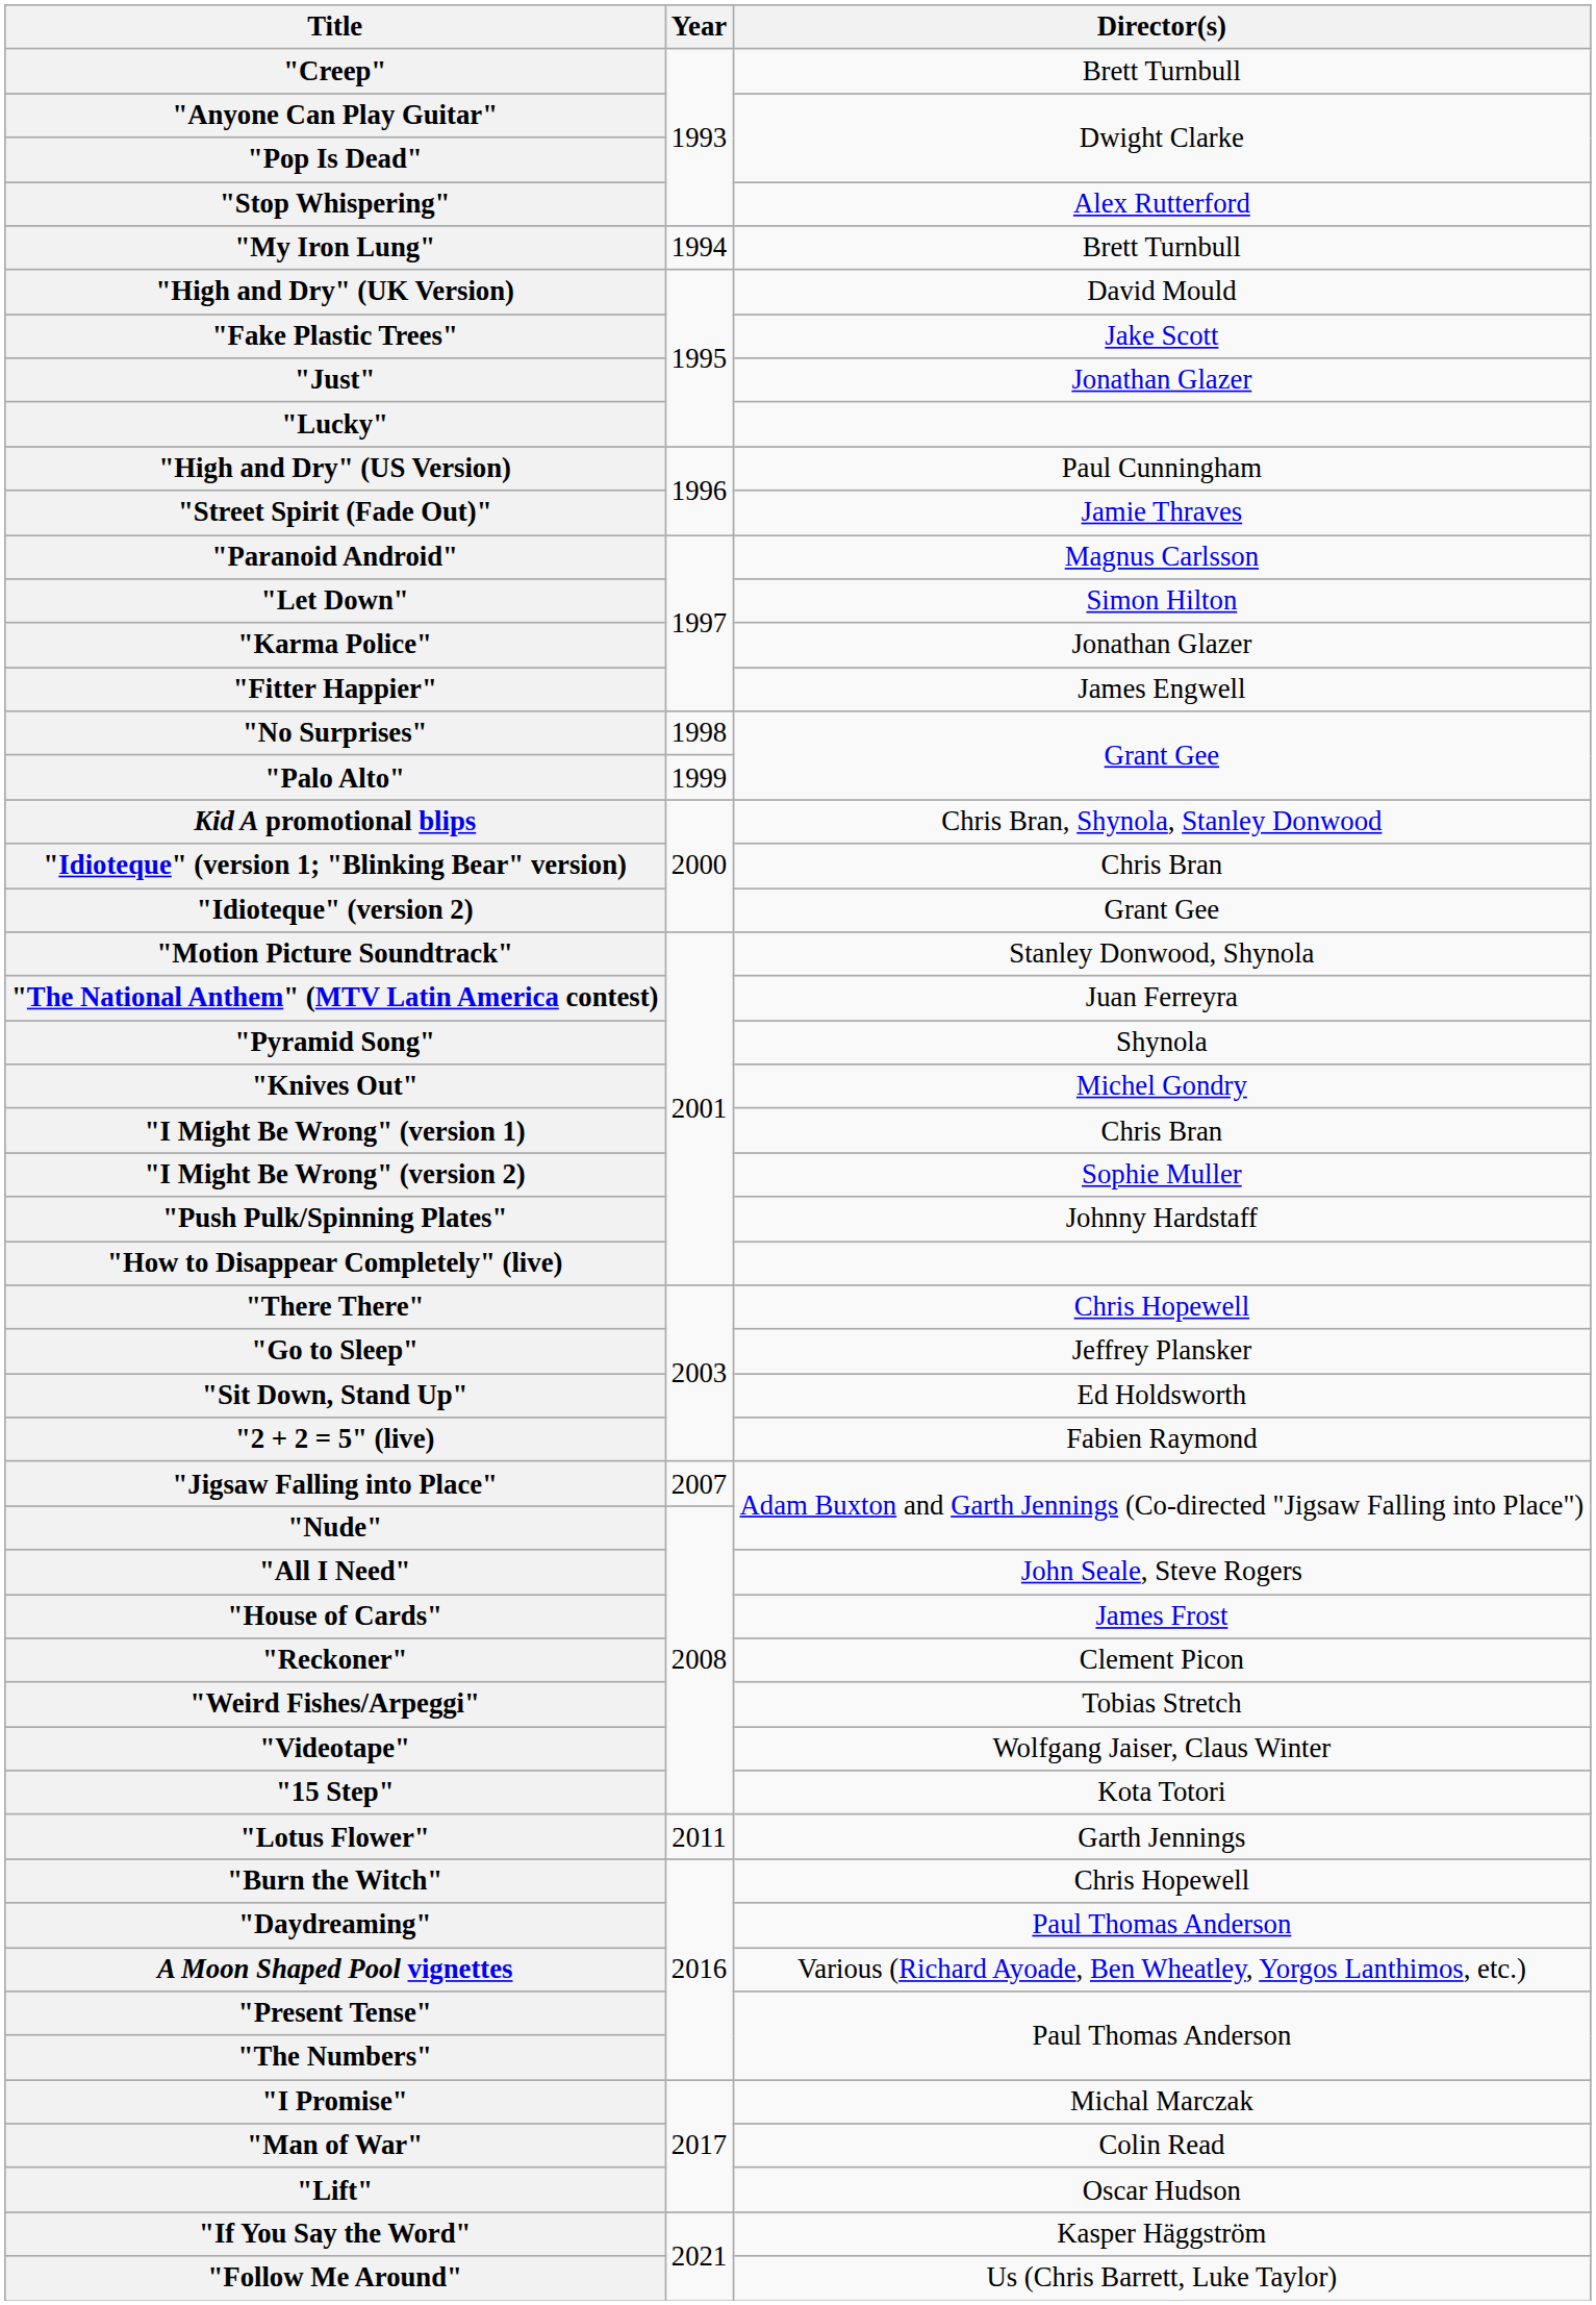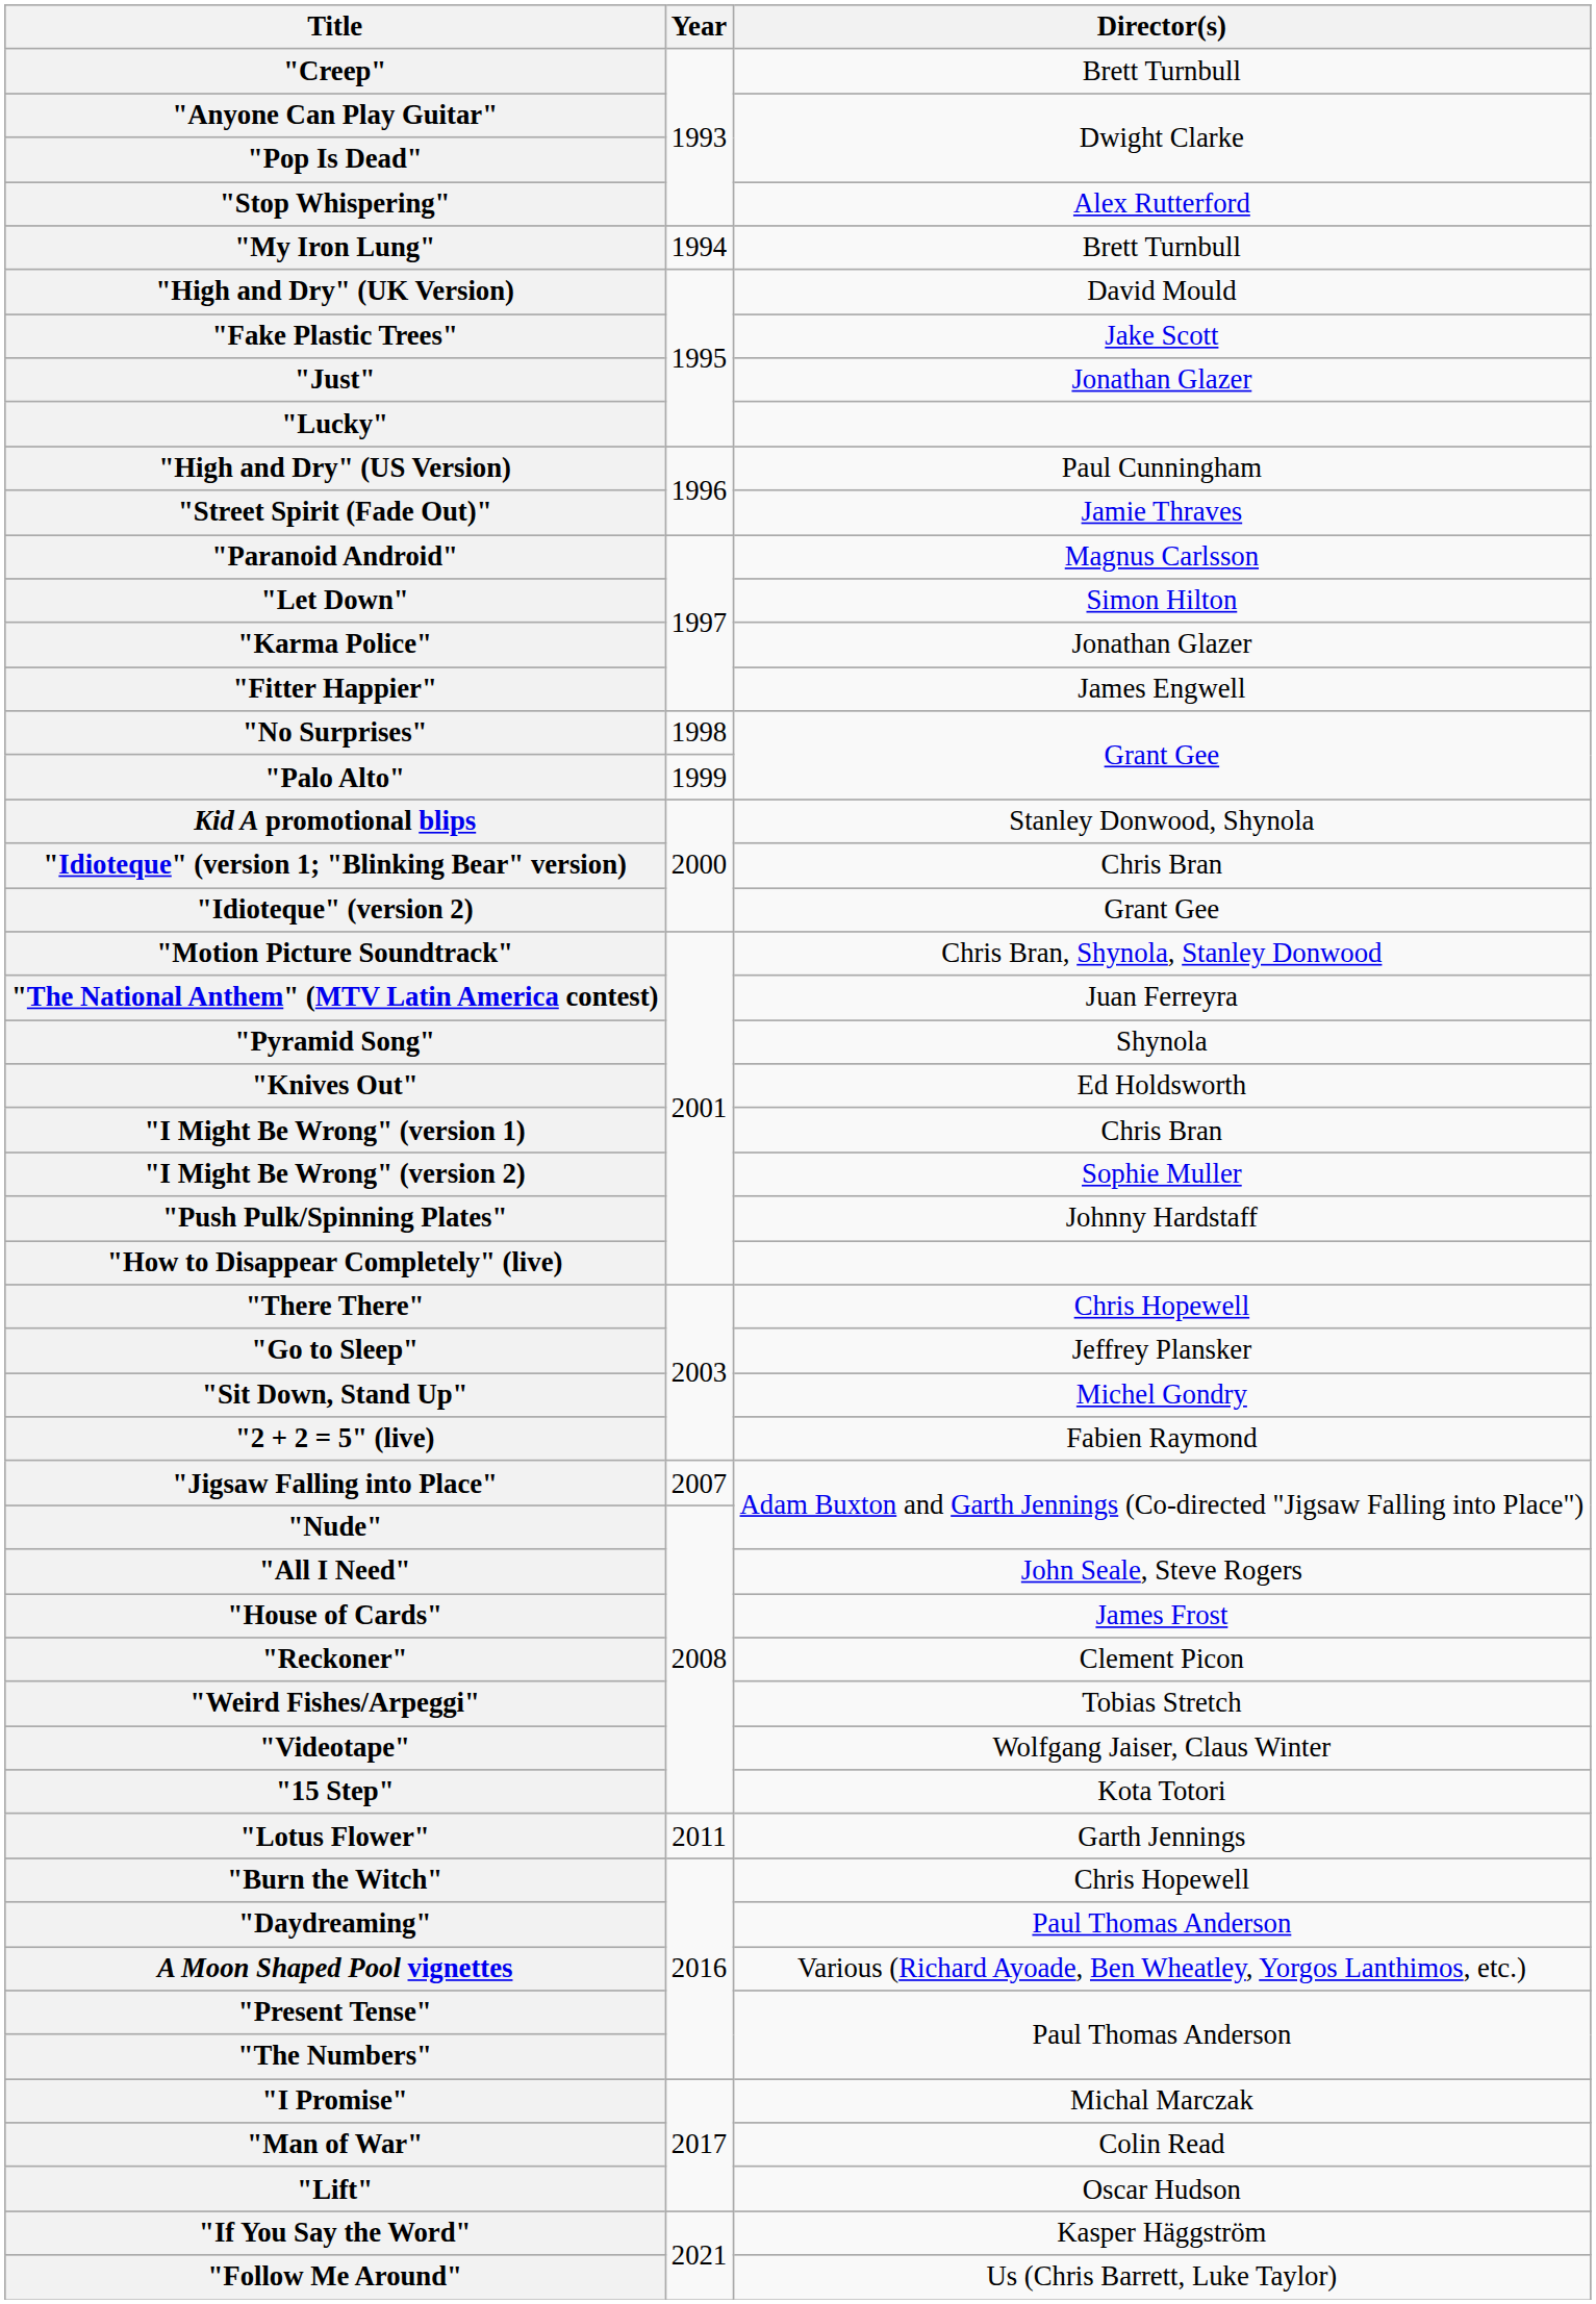 <table class="wikitable plainrowheaders" style="text-align:center;">
 <tr>
 <th scope="col">Title</th>
 <th scope="col">Year</th>
 <th scope="col">Director(s)</th>
 </tr>
 <tr>
 <th scope="row">"Creep"</th>
 <td rowspan="4">1993</td>
 <td>Brett Turnbull</td>
 </tr>
 <tr>
 <th scope="row">"Anyone Can Play Guitar"</th>
 <td rowspan="2">Dwight Clarke</td>
 </tr>
 <tr>
 <th scope="row">"Pop Is Dead"</th>
 </tr>
 <tr>
 <th scope="row">"Stop Whispering"</th>
 <td><a href='#'>Alex Rutterford</a></td>
 </tr>
 <tr>
 <th scope="row">"My Iron Lung"</th>
 <td>1994</td>
 <td>Brett Turnbull</td>
 </tr>
 <tr>
 <th scope="row">"High and Dry" (UK Version)</th>
 <td rowspan="4">1995</td>
 <td>David Mould</td>
 </tr>
 <tr>
 <th scope="row">"Fake Plastic Trees"</th>
 <td><a href='#'>Jake Scott</a></td>
 </tr>
 <tr>
 <th scope="row">"Just"</th>
 <td><a href='#'>Jonathan Glazer</a></td>
 </tr>
 <tr>
 <th scope="row">"Lucky"</th>
 <td></td>
 </tr>
 <tr>
 <th scope="row">"High and Dry" (US Version)</th>
 <td rowspan="2">1996</td>
 <td>Paul Cunningham</td>
 </tr>
 <tr>
 <th scope="row">"Street Spirit (Fade Out)"</th>
 <td><a href='#'>Jamie Thraves</a></td>
 </tr>
 <tr>
 <th scope="row">"Paranoid Android"</th>
 <td rowspan="4">1997</td>
 <td><a href='#'>Magnus Carlsson</a></td>
 </tr>
 <tr>
 <th scope="row">"Let Down"</th>
 <td><a href='#'>Simon Hilton</a></td>
 </tr>
 <tr>
 <th scope="row">"Karma Police"</th>
 <td>Jonathan Glazer</td>
 </tr>
 <tr>
 <th scope="row">"Fitter Happier"</th>
 <td>James Engwell</td>
 </tr>
 <tr>
 <th scope="row">"No Surprises"</th>
 <td>1998</td>
 <td rowspan="2"><a href='#'>Grant Gee</a></td>
 </tr>
 <tr>
 <th scope="row">"Palo Alto"</th>
 <td>1999</td>
 </tr>
 <tr>
 <th scope="row"><em>Kid A</em> promotional <a href='#'>blips</a></th>
 <td rowspan="3">2000</td>
-<td>Chris Bran, <a href='#'>Shynola</a>, <a href='#'>Stanley Donwood</a></td>
+<td>Stanley Donwood, Shynola</td>
 </tr>
 <tr>
 <th scope="row">"<a href='#'>Idioteque</a>" (version 1; "Blinking Bear" version)</th>
 <td>Chris Bran</td>
 </tr>
 <tr>
 <th scope="row">"Idioteque" (version 2)</th>
 <td>Grant Gee</td>
 </tr>
 <tr>
 <th scope="row">"Motion Picture Soundtrack"</th>
 <td rowspan="8">2001</td>
-<td>Stanley Donwood, Shynola</td>
+<td>Chris Bran, <a href='#'>Shynola</a>, <a href='#'>Stanley Donwood</a></td>
 </tr>
 <tr>
 <th scope="row">"<a href='#'>The National Anthem</a>" (<a href='#'>MTV Latin America</a> contest)</th>
 <td>Juan Ferreyra</td>
 </tr>
 <tr>
 <th scope="row">"Pyramid Song"</th>
 <td>Shynola</td>
 </tr>
 <tr>
 <th scope="row">"Knives Out"</th>
-<td><a href='#'>Michel Gondry</a></td>
+<td>Ed Holdsworth</td>
 </tr>
 <tr>
 <th scope="row">"I Might Be Wrong" (version 1)</th>
 <td>Chris Bran</td>
 </tr>
 <tr>
 <th scope="row">"I Might Be Wrong" (version 2)</th>
 <td><a href='#'>Sophie Muller</a></td>
 </tr>
 <tr>
 <th scope="row">"Push Pulk/Spinning Plates"</th>
 <td>Johnny Hardstaff</td>
 </tr>
 <tr>
 <th scope="row">"How to Disappear Completely" (live)</th>
 <td></td>
 </tr>
 <tr>
 <th scope="row">"There There"</th>
 <td rowspan="4">2003</td>
 <td><a href='#'>Chris Hopewell</a></td>
 </tr>
 <tr>
 <th scope="row">"Go to Sleep"</th>
 <td>Jeffrey Plansker</td>
 </tr>
 <tr>
 <th scope="row">"Sit Down, Stand Up"</th>
-<td>Ed Holdsworth</td>
+<td><a href='#'>Michel Gondry</a></td>
 </tr>
 <tr>
 <th scope="row">"2 + 2 = 5" (live)</th>
 <td>Fabien Raymond</td>
 </tr>
 <tr>
 <th scope="row">"Jigsaw Falling into Place"</th>
 <td>2007</td>
 <td rowspan="2"><a href='#'>Adam Buxton</a> and <a href='#'>Garth Jennings</a> (Co-directed "Jigsaw Falling into Place")</td>
 </tr>
 <tr>
 <th scope="row">"Nude"</th>
 <td rowspan="7">2008</td>
 </tr>
 <tr>
 <th scope="row">"All I Need"</th>
 <td><a href='#'>John Seale</a>, Steve Rogers</td>
 </tr>
 <tr>
 <th scope="row">"House of Cards"</th>
 <td><a href='#'>James Frost</a></td>
 </tr>
 <tr>
 <th scope="row">"Reckoner"</th>
 <td>Clement Picon</td>
 </tr>
 <tr>
 <th scope="row">"Weird Fishes/Arpeggi"</th>
 <td>Tobias Stretch</td>
 </tr>
 <tr>
 <th scope="row">"Videotape"</th>
 <td>Wolfgang Jaiser, Claus Winter</td>
 </tr>
 <tr>
 <th scope="row">"15 Step"</th>
 <td>Kota Totori</td>
 </tr>
 <tr>
 <th scope="row">"Lotus Flower"</th>
 <td>2011</td>
 <td>Garth Jennings</td>
 </tr>
 <tr>
 <th scope="row">"Burn the Witch"</th>
 <td rowspan="5">2016</td>
 <td>Chris Hopewell</td>
 </tr>
 <tr>
 <th scope="row">"Daydreaming"</th>
 <td><a href='#'>Paul Thomas Anderson</a></td>
 </tr>
 <tr>
 <th scope="row"><em>A Moon Shaped Pool</em> <a href='#'>vignettes</a></th>
 <td>Various (<a href='#'>Richard Ayoade</a>, <a href='#'>Ben Wheatley</a>, <a href='#'>Yorgos Lanthimos</a>, etc.)</td>
 </tr>
 <tr>
 <th scope="row">"Present Tense"</th>
 <td rowspan="2">Paul Thomas Anderson</td>
 </tr>
 <tr>
 <th scope="row">"The Numbers"</th>
 </tr>
 <tr>
 <th scope="row">"I Promise"</th>
 <td rowspan="3">2017</td>
 <td>Michal Marczak</td>
 </tr>
 <tr>
 <th scope="row">"Man of War"</th>
 <td>Colin Read</td>
 </tr>
 <tr>
 <th scope="row">"Lift"</th>
 <td>Oscar Hudson</td>
 </tr>
 <tr>
 <th scope="row">"If You Say the Word"</th>
 <td rowspan="2">2021</td>
 <td>Kasper Häggström</td>
 </tr>
 <tr>
 <th scope="row">"Follow Me Around"</th>
 <td>Us (Chris Barrett, Luke Taylor)</td>
 </tr>
 </table>
